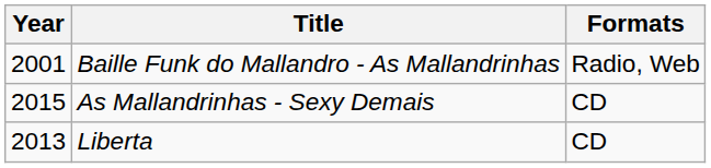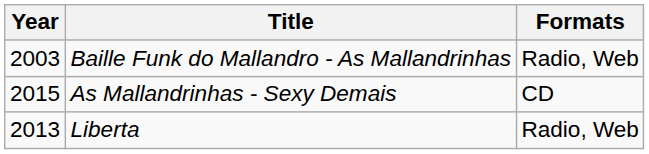 <table class="wikitable">
 <tr>
 <th>Year</th>
 <th>Title</th>
 <th>Formats</th>
 </tr>
 <tr>
-<td>2001</td>
+<td>2003</td>
 <td><em>Baille Funk do Mallandro - As Mallandrinhas</em></td>
 <td>Radio, Web</td>
 </tr>
 <tr>
 <td>2015</td>
 <td><em>As Mallandrinhas - Sexy Demais</em></td>
 <td>CD</td>
 </tr>
 <tr>
 <td>2013</td>
 <td><em>Liberta</em></td>
-<td>CD</td>
+<td>Radio, Web</td>
 </tr>
 </table>
